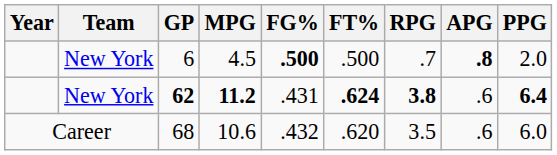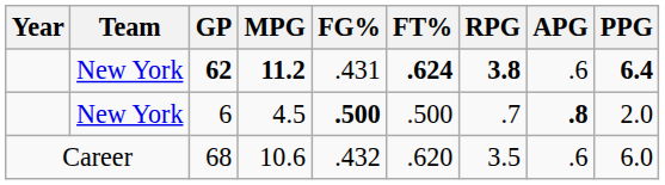 <table class="wikitable sortable" style="font-size:95%; text-align:right;">
 <tr>
 <th>Year</th>
 <th>Team</th>
 <th>GP</th>
 <th>MPG</th>
 <th>FG%</th>
 <th>FT%</th>
 <th>RPG</th>
 <th>APG</th>
 <th>PPG</th>
 </tr>
 <tr>
 <td style="text-align:left;"></td>
 <td style="text-align:left;"><a href='#'>New York</a></td>
+<td><strong>62</strong></td>
+<td><strong>11.2</strong></td>
+<td>.431</td>
+<td><strong>.624</strong></td>
+<td><strong>3.8</strong></td>
+<td>.6</td>
+<td><strong>6.4</strong></td>
+</tr>
+<tr>
+<td style="text-align:left;"></td>
+<td style="text-align:left;"><a href='#'>New York</a></td>
 <td>6</td>
 <td>4.5</td>
 <td><strong>.500</strong></td>
 <td>.500</td>
 <td>.7</td>
 <td><strong>.8</strong></td>
 <td>2.0</td>
-</tr>
-<tr>
-<td style="text-align:left;"></td>
-<td style="text-align:left;"><a href='#'>New York</a></td>
-<td><strong>62</strong></td>
-<td><strong>11.2</strong></td>
-<td>.431</td>
-<td><strong>.624</strong></td>
-<td><strong>3.8</strong></td>
-<td>.6</td>
-<td><strong>6.4</strong></td>
 </tr>
 <tr>
 <td colspan="2" style="text-align:center;">Career</td>
 <td>68</td>
 <td>10.6</td>
 <td>.432</td>
 <td>.620</td>
 <td>3.5</td>
 <td>.6</td>
 <td>6.0</td>
 </tr>
 </table>
